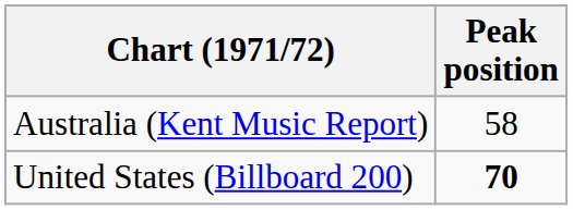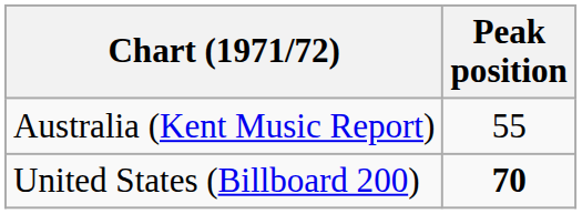 <table class="wikitable">
 <tr>
 <th>Chart (1971/72)</th>
 <th>Peak<br> position</th>
 </tr>
 <tr>
 <td>Australia (<a href='#'>Kent Music Report</a>)</td>
-<td align="center">58</td>
+<td align="center">55</td>
 </tr>
 <tr>
 <td>United States (<a href='#'>Billboard 200</a>)</td>
 <td align="center"><strong>70</strong></td>
 </tr>
 </table>
